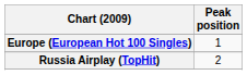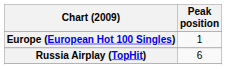 <table class="wikitable sortable plainrowheaders" style="text-align:center">
 <tr>
 <th scope="col">Chart (2009)</th>
 <th scope="col">Peak<br>position</th>
 </tr>
 <tr>
 </tr>
 <tr>
 </tr>
 <tr>
 <th scope="row">Europe (<a href='#'>European Hot 100 Singles</a>)</th>
 <td>1</td>
 </tr>
 <tr>
 </tr>
 <tr>
 <th scope="row">Russia Airplay (<a href='#'>TopHit</a>)</th>
-<td>2</td>
+<td>6</td>
 </tr>
 <tr>
 </tr>
 <tr>
 </tr>
 </table>
